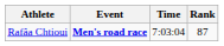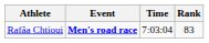 <table class=wikitable style="font-size:90%">
 <tr>
 <th>Athlete</th>
 <th>Event</th>
 <th>Time</th>
 <th>Rank</th>
 </tr>
 <tr align=center>
 <td align=left><a href='#'>Rafâa Chtioui</a></td>
 <td align=left><strong><a href='#'>Men's road race</a></strong></td>
 <td>7:03:04</td>
-<td>87</td>
+<td>83</td>
 </tr>
 </table>
